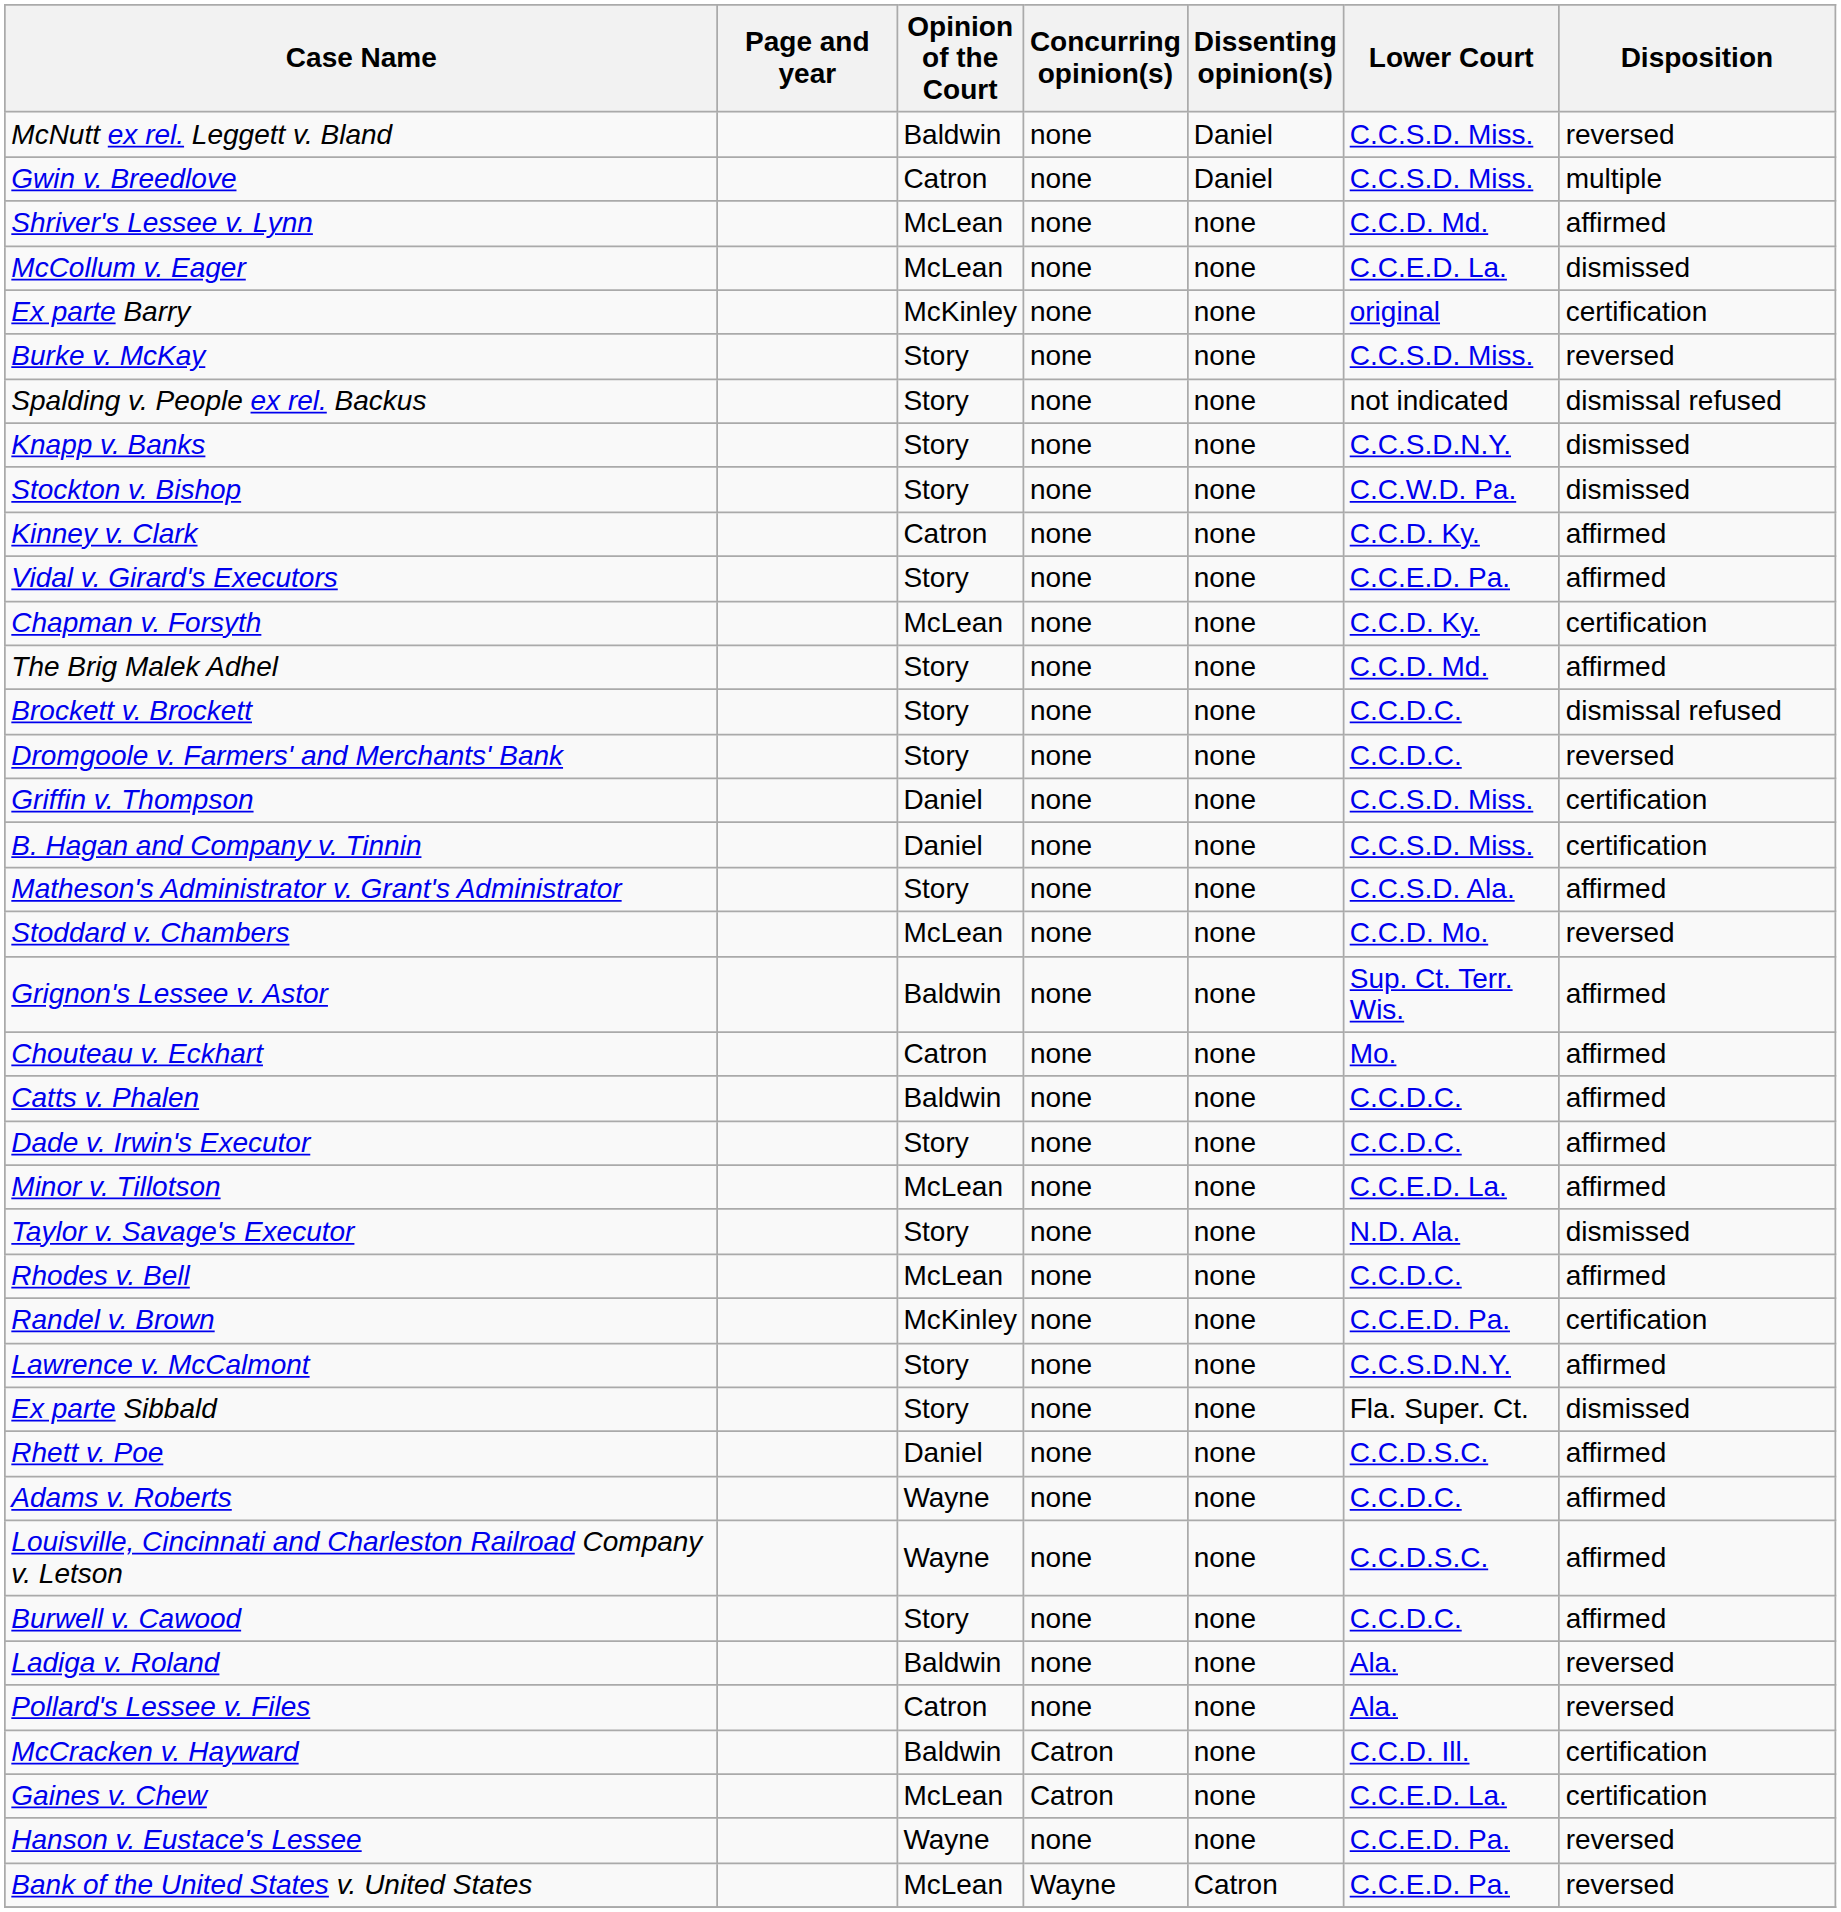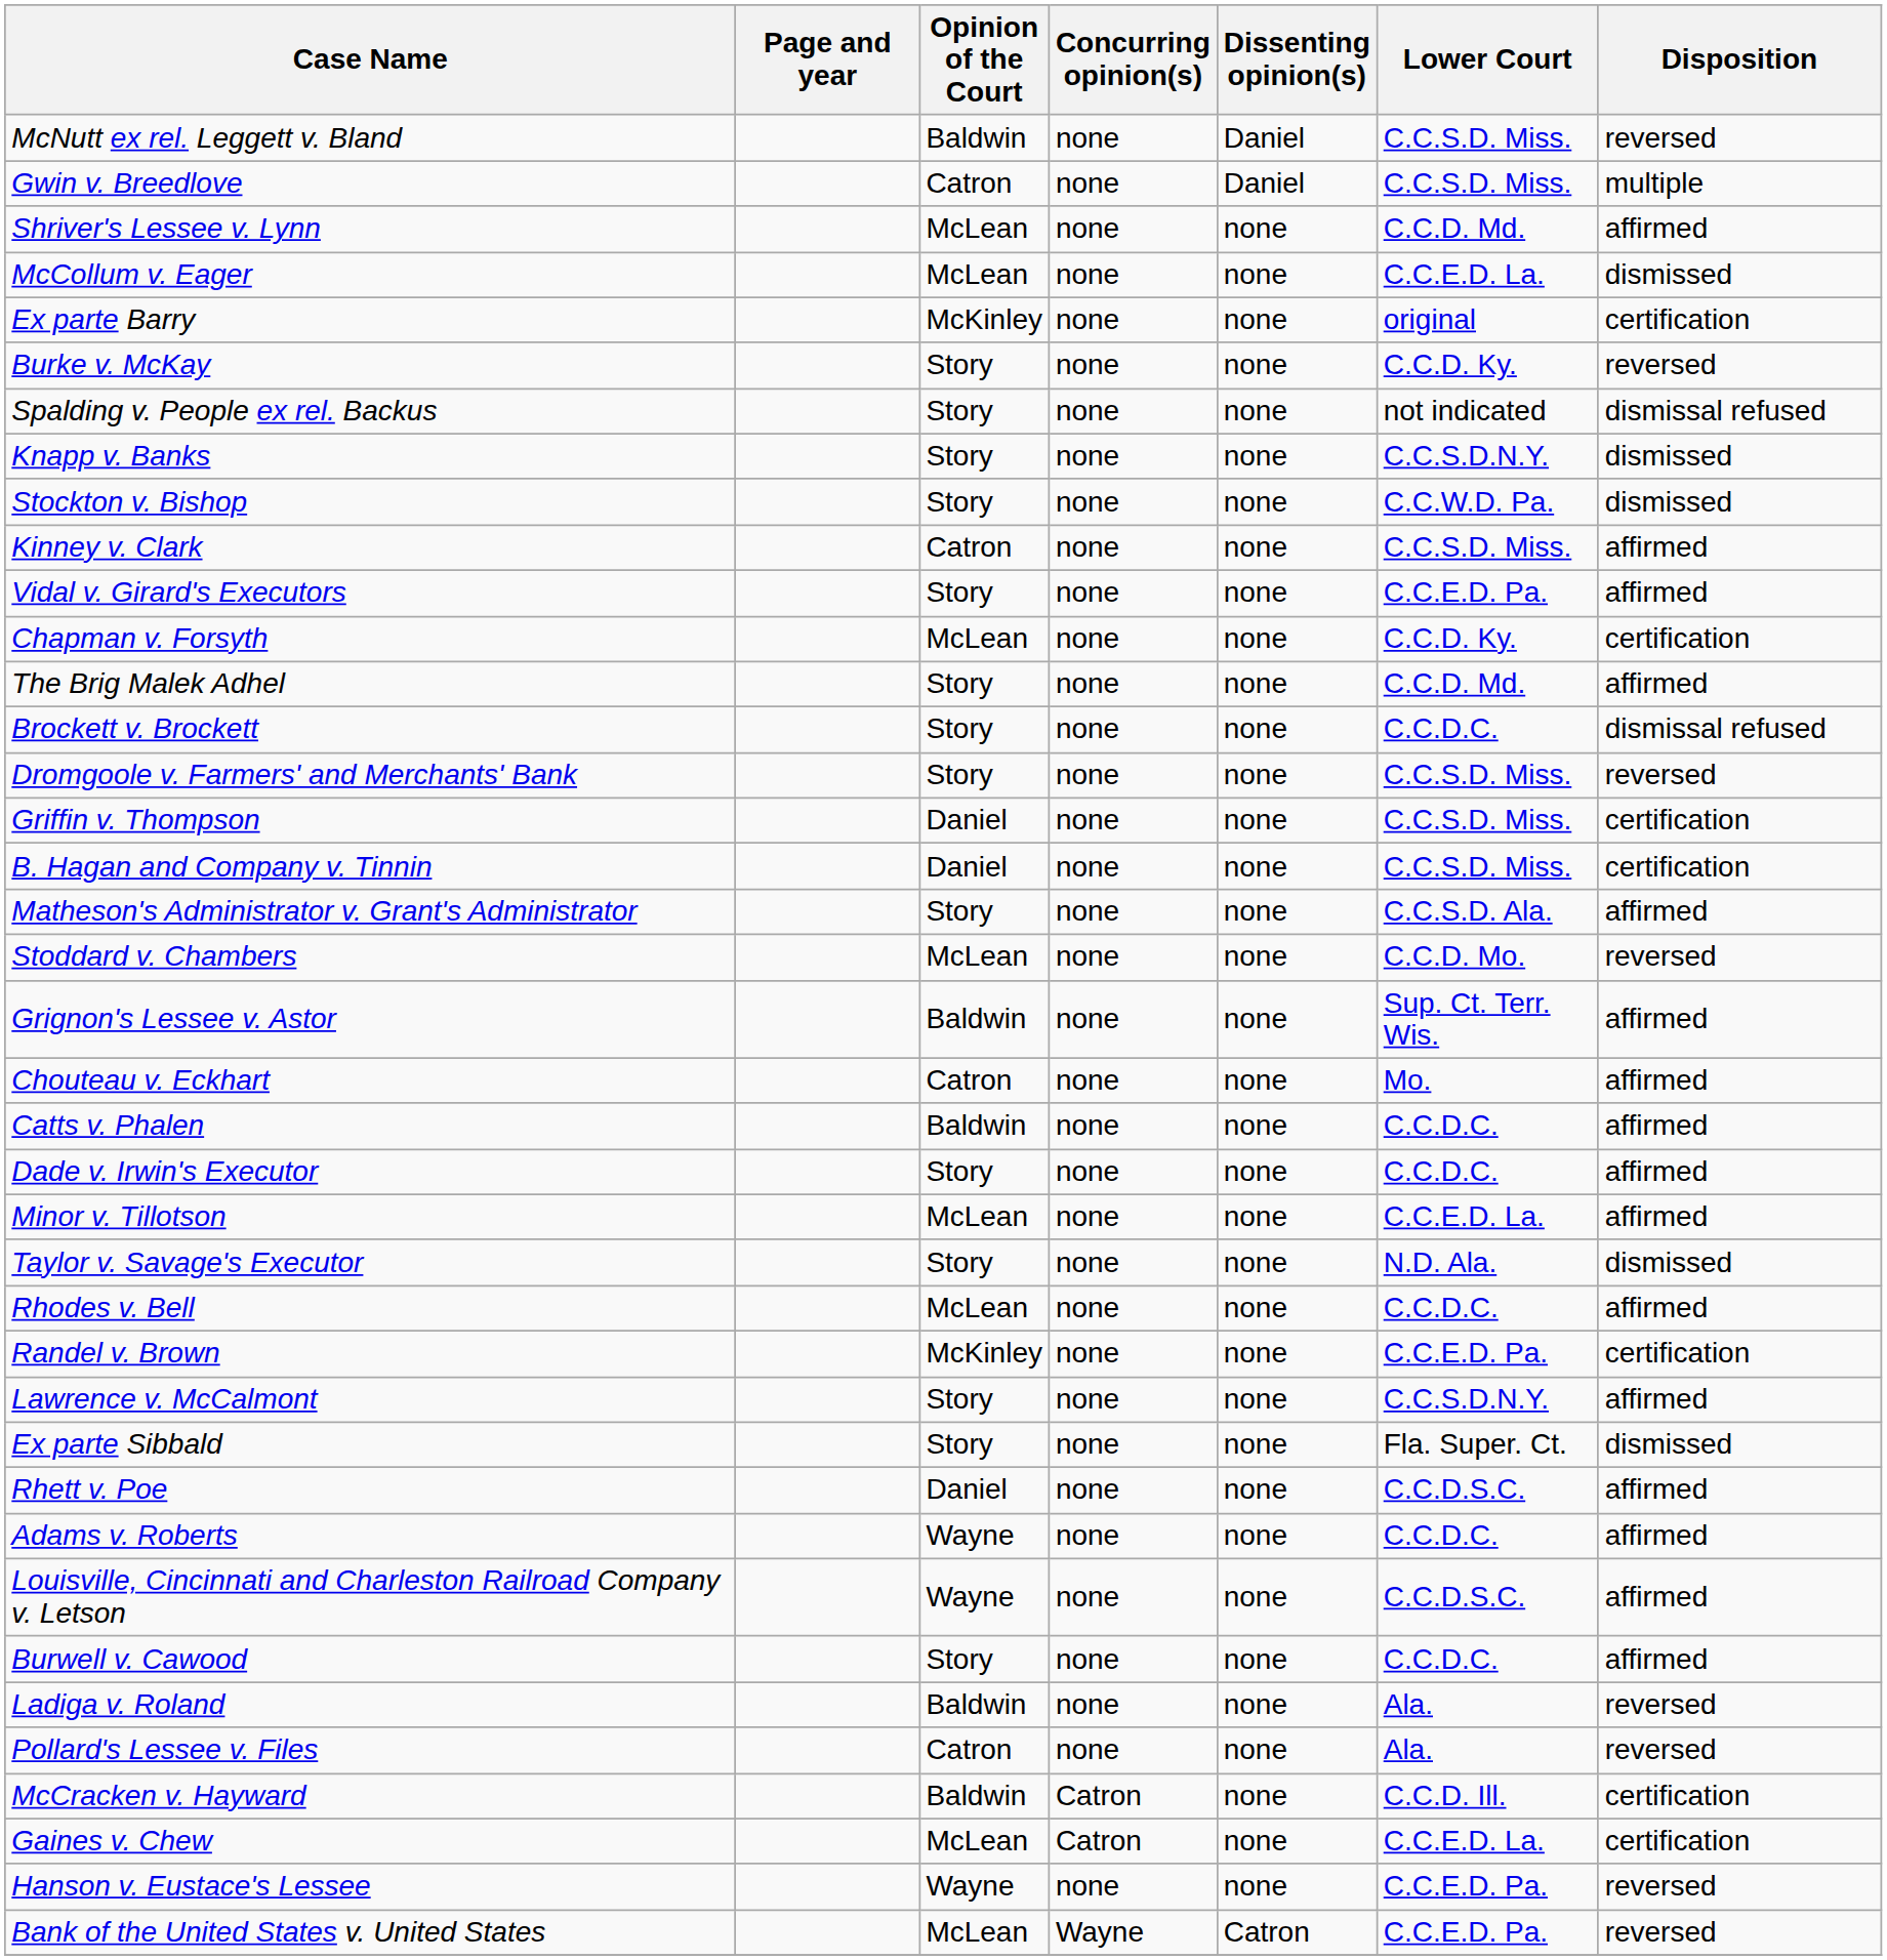 <table class="wikitable sortable">
 <tr>
 <th scope="col" style="width: 400px;">Case Name</th>
 <th scope="col" style="width: 95px;">Page and year</th>
 <th scope="col" style="width: 10px;">Opinion of the Court</th>
 <th scope="col" style="width: 10px;">Concurring opinion(s)</th>
 <th scope="col" style="width: 10px;">Dissenting opinion(s)</th>
 <th scope="col" style="width: 116px;">Lower Court</th>
 <th scope="col" style="width: 150px;">Disposition</th>
 </tr>
 <tr>
 <td><em>McNutt <a href='#'>ex rel.</a> Leggett v. Bland</em></td>
 <td align="right"></td>
 <td>Baldwin</td>
 <td>none</td>
 <td>Daniel</td>
 <td><a href='#'>C.C.S.D. Miss.</a></td>
 <td>reversed</td>
 </tr>
 <tr>
 <td><em><a href='#'>Gwin v. Breedlove</a></em></td>
 <td align="right"></td>
 <td>Catron</td>
 <td>none</td>
 <td>Daniel</td>
 <td><a href='#'>C.C.S.D. Miss.</a></td>
 <td>multiple</td>
 </tr>
 <tr>
 <td><em><a href='#'>Shriver's Lessee v. Lynn</a></em></td>
 <td align="right"></td>
 <td>McLean</td>
 <td>none</td>
 <td>none</td>
 <td><a href='#'>C.C.D. Md.</a></td>
 <td>affirmed</td>
 </tr>
 <tr>
 <td><em><a href='#'>McCollum v. Eager</a></em></td>
 <td align="right"></td>
 <td>McLean</td>
 <td>none</td>
 <td>none</td>
 <td><a href='#'>C.C.E.D. La.</a></td>
 <td>dismissed</td>
 </tr>
 <tr>
 <td><em><a href='#'>Ex parte</a> Barry</em></td>
 <td align="right"></td>
 <td>McKinley</td>
 <td>none</td>
 <td>none</td>
 <td><a href='#'>original</a></td>
 <td>certification</td>
 </tr>
 <tr>
 <td><em><a href='#'>Burke v. McKay</a></em></td>
 <td align="right"></td>
 <td>Story</td>
 <td>none</td>
 <td>none</td>
-<td><a href='#'>C.C.S.D. Miss.</a></td>
+<td><a href='#'>C.C.D. Ky.</a></td>
 <td>reversed</td>
 </tr>
 <tr>
 <td><em>Spalding v. People <a href='#'>ex rel.</a> Backus</em></td>
 <td align="right"></td>
 <td>Story</td>
 <td>none</td>
 <td>none</td>
 <td>not indicated</td>
 <td>dismissal refused</td>
 </tr>
 <tr>
 <td><em><a href='#'>Knapp v. Banks</a></em></td>
 <td align="right"></td>
 <td>Story</td>
 <td>none</td>
 <td>none</td>
 <td><a href='#'>C.C.S.D.N.Y.</a></td>
 <td>dismissed</td>
 </tr>
 <tr>
 <td><em><a href='#'>Stockton v. Bishop</a></em></td>
 <td align="right"></td>
 <td>Story</td>
 <td>none</td>
 <td>none</td>
 <td><a href='#'>C.C.W.D. Pa.</a></td>
 <td>dismissed</td>
 </tr>
 <tr>
 <td><em><a href='#'>Kinney v. Clark</a></em></td>
 <td align="right"></td>
 <td>Catron</td>
 <td>none</td>
 <td>none</td>
-<td><a href='#'>C.C.D. Ky.</a></td>
+<td><a href='#'>C.C.S.D. Miss.</a></td>
 <td>affirmed</td>
 </tr>
 <tr>
 <td><em><a href='#'>Vidal v. Girard's Executors</a></em></td>
 <td align="right"></td>
 <td>Story</td>
 <td>none</td>
 <td>none</td>
 <td><a href='#'>C.C.E.D. Pa.</a></td>
 <td>affirmed</td>
 </tr>
 <tr>
 <td><em><a href='#'>Chapman v. Forsyth</a></em></td>
 <td align="right"></td>
 <td>McLean</td>
 <td>none</td>
 <td>none</td>
 <td><a href='#'>C.C.D. Ky.</a></td>
 <td>certification</td>
 </tr>
 <tr>
 <td><em>The Brig Malek Adhel</em></td>
 <td align="right"></td>
 <td>Story</td>
 <td>none</td>
 <td>none</td>
 <td><a href='#'>C.C.D. Md.</a></td>
 <td>affirmed</td>
 </tr>
 <tr>
 <td><em><a href='#'>Brockett v. Brockett</a></em></td>
 <td align="right"></td>
 <td>Story</td>
 <td>none</td>
 <td>none</td>
 <td><a href='#'>C.C.D.C.</a></td>
 <td>dismissal refused</td>
 </tr>
 <tr>
 <td><em><a href='#'>Dromgoole v. Farmers' and Merchants' Bank</a></em></td>
 <td align="right"></td>
 <td>Story</td>
 <td>none</td>
 <td>none</td>
-<td><a href='#'>C.C.D.C.</a></td>
+<td><a href='#'>C.C.S.D. Miss.</a></td>
 <td>reversed</td>
 </tr>
 <tr>
 <td><em><a href='#'>Griffin v. Thompson</a></em></td>
 <td align="right"></td>
 <td>Daniel</td>
 <td>none</td>
 <td>none</td>
 <td><a href='#'>C.C.S.D. Miss.</a></td>
 <td>certification</td>
 </tr>
 <tr>
 <td><em><a href='#'>B. Hagan and Company v. Tinnin</a></em></td>
 <td align="right"></td>
 <td>Daniel</td>
 <td>none</td>
 <td>none</td>
 <td><a href='#'>C.C.S.D. Miss.</a></td>
 <td>certification</td>
 </tr>
 <tr>
 <td><em><a href='#'>Matheson's Administrator v. Grant's Administrator</a></em></td>
 <td align="right"></td>
 <td>Story</td>
 <td>none</td>
 <td>none</td>
 <td><a href='#'>C.C.S.D. Ala.</a></td>
 <td>affirmed</td>
 </tr>
 <tr>
 <td><em><a href='#'>Stoddard v. Chambers</a></em></td>
 <td align="right"></td>
 <td>McLean</td>
 <td>none</td>
 <td>none</td>
 <td><a href='#'>C.C.D. Mo.</a></td>
 <td>reversed</td>
 </tr>
 <tr>
 <td><em><a href='#'>Grignon's Lessee v. Astor</a></em></td>
 <td align="right"></td>
 <td>Baldwin</td>
 <td>none</td>
 <td>none</td>
 <td><a href='#'>Sup. Ct. Terr. Wis.</a></td>
 <td>affirmed</td>
 </tr>
 <tr>
 <td><em><a href='#'>Chouteau v. Eckhart</a></em></td>
 <td align="right"></td>
 <td>Catron</td>
 <td>none</td>
 <td>none</td>
 <td><a href='#'>Mo.</a></td>
 <td>affirmed</td>
 </tr>
 <tr>
 <td><em><a href='#'>Catts v. Phalen</a></em></td>
 <td align="right"></td>
 <td>Baldwin</td>
 <td>none</td>
 <td>none</td>
 <td><a href='#'>C.C.D.C.</a></td>
 <td>affirmed</td>
 </tr>
 <tr>
 <td><em><a href='#'>Dade v. Irwin's Executor</a></em></td>
 <td align="right"></td>
 <td>Story</td>
 <td>none</td>
 <td>none</td>
 <td><a href='#'>C.C.D.C.</a></td>
 <td>affirmed</td>
 </tr>
 <tr>
 <td><em><a href='#'>Minor v. Tillotson</a></em></td>
 <td align="right"></td>
 <td>McLean</td>
 <td>none</td>
 <td>none</td>
 <td><a href='#'>C.C.E.D. La.</a></td>
 <td>affirmed</td>
 </tr>
 <tr>
 <td><em><a href='#'>Taylor v. Savage's Executor</a></em></td>
 <td align="right"></td>
 <td>Story</td>
 <td>none</td>
 <td>none</td>
 <td><a href='#'>N.D. Ala.</a></td>
 <td>dismissed</td>
 </tr>
 <tr>
 <td><em><a href='#'>Rhodes v. Bell</a></em></td>
 <td align="right"></td>
 <td>McLean</td>
 <td>none</td>
 <td>none</td>
 <td><a href='#'>C.C.D.C.</a></td>
 <td>affirmed</td>
 </tr>
 <tr>
 <td><em><a href='#'>Randel v. Brown</a></em></td>
 <td align="right"></td>
 <td>McKinley</td>
 <td>none</td>
 <td>none</td>
 <td><a href='#'>C.C.E.D. Pa.</a></td>
 <td>certification</td>
 </tr>
 <tr>
 <td><em><a href='#'>Lawrence v. McCalmont</a></em></td>
 <td align="right"></td>
 <td>Story</td>
 <td>none</td>
 <td>none</td>
 <td><a href='#'>C.C.S.D.N.Y.</a></td>
 <td>affirmed</td>
 </tr>
 <tr>
 <td><em><a href='#'>Ex parte</a> Sibbald</em></td>
 <td align="right"></td>
 <td>Story</td>
 <td>none</td>
 <td>none</td>
 <td>Fla. Super. Ct.</td>
 <td>dismissed</td>
 </tr>
 <tr>
 <td><em><a href='#'>Rhett v. Poe</a></em></td>
 <td align="right"></td>
 <td>Daniel</td>
 <td>none</td>
 <td>none</td>
 <td><a href='#'>C.C.D.S.C.</a></td>
 <td>affirmed</td>
 </tr>
 <tr>
 <td><em><a href='#'>Adams v. Roberts</a></em></td>
 <td align="right"></td>
 <td>Wayne</td>
 <td>none</td>
 <td>none</td>
 <td><a href='#'>C.C.D.C.</a></td>
 <td>affirmed</td>
 </tr>
 <tr>
 <td><em><a href='#'>Louisville, Cincinnati and Charleston Railroad</a> Company v. Letson</em></td>
 <td align="right"></td>
 <td>Wayne</td>
 <td>none</td>
 <td>none</td>
 <td><a href='#'>C.C.D.S.C.</a></td>
 <td>affirmed</td>
 </tr>
 <tr>
 <td><em><a href='#'>Burwell v. Cawood</a></em></td>
 <td align="right"></td>
 <td>Story</td>
 <td>none</td>
 <td>none</td>
 <td><a href='#'>C.C.D.C.</a></td>
 <td>affirmed</td>
 </tr>
 <tr>
 <td><em><a href='#'>Ladiga v. Roland</a></em></td>
 <td align="right"></td>
 <td>Baldwin</td>
 <td>none</td>
 <td>none</td>
 <td><a href='#'>Ala.</a></td>
 <td>reversed</td>
 </tr>
 <tr>
 <td><em><a href='#'>Pollard's Lessee v. Files</a></em></td>
 <td align="right"></td>
 <td>Catron</td>
 <td>none</td>
 <td>none</td>
 <td><a href='#'>Ala.</a></td>
 <td>reversed</td>
 </tr>
 <tr>
 <td><em><a href='#'>McCracken v. Hayward</a></em></td>
 <td align="right"></td>
 <td>Baldwin</td>
 <td>Catron</td>
 <td>none</td>
 <td><a href='#'>C.C.D. Ill.</a></td>
 <td>certification</td>
 </tr>
 <tr>
 <td><em><a href='#'>Gaines v. Chew</a></em></td>
 <td align="right"></td>
 <td>McLean</td>
 <td>Catron</td>
 <td>none</td>
 <td><a href='#'>C.C.E.D. La.</a></td>
 <td>certification</td>
 </tr>
 <tr>
 <td><em><a href='#'>Hanson v. Eustace's Lessee</a></em></td>
 <td align="right"></td>
 <td>Wayne</td>
 <td>none</td>
 <td>none</td>
 <td><a href='#'>C.C.E.D. Pa.</a></td>
 <td>reversed</td>
 </tr>
 <tr>
 <td><em><a href='#'>Bank of the United States</a> v. United States</em></td>
 <td align="right"></td>
 <td>McLean</td>
 <td>Wayne</td>
 <td>Catron</td>
 <td><a href='#'>C.C.E.D. Pa.</a></td>
 <td>reversed</td>
 </tr>
 <tr>
 </tr>
 </table>
